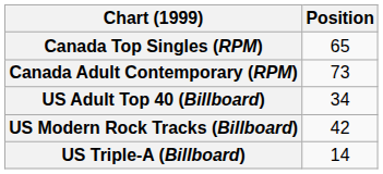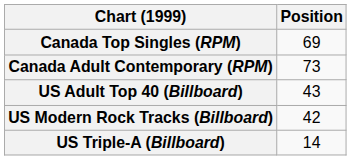 <table class="wikitable sortable plainrowheaders" style="text-align:center">
 <tr>
 <th>Chart (1999)</th>
 <th>Position</th>
 </tr>
 <tr>
 <th scope="row">Canada Top Singles (<em>RPM</em>)</th>
-<td>65</td>
+<td>69</td>
 </tr>
 <tr>
 <th scope="row">Canada Adult Contemporary (<em>RPM</em>)</th>
 <td>73</td>
 </tr>
 <tr>
 <th scope="row">US Adult Top 40 (<em>Billboard</em>)</th>
-<td>34</td>
+<td>43</td>
 </tr>
 <tr>
 <th scope="row">US Modern Rock Tracks (<em>Billboard</em>)</th>
 <td>42</td>
 </tr>
 <tr>
 <th scope="row">US Triple-A (<em>Billboard</em>)</th>
 <td>14</td>
 </tr>
 </table>
